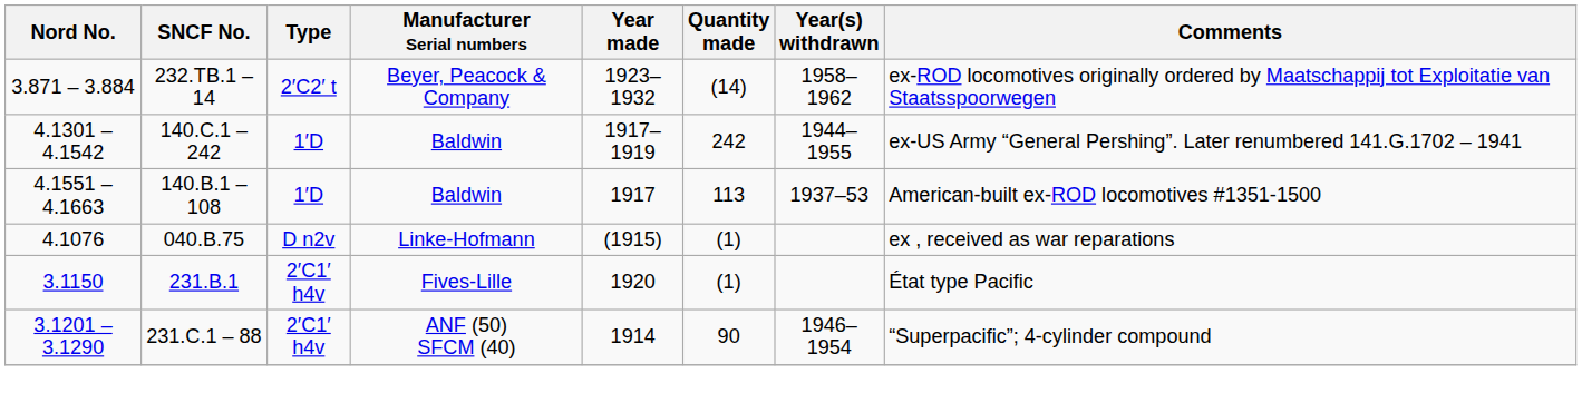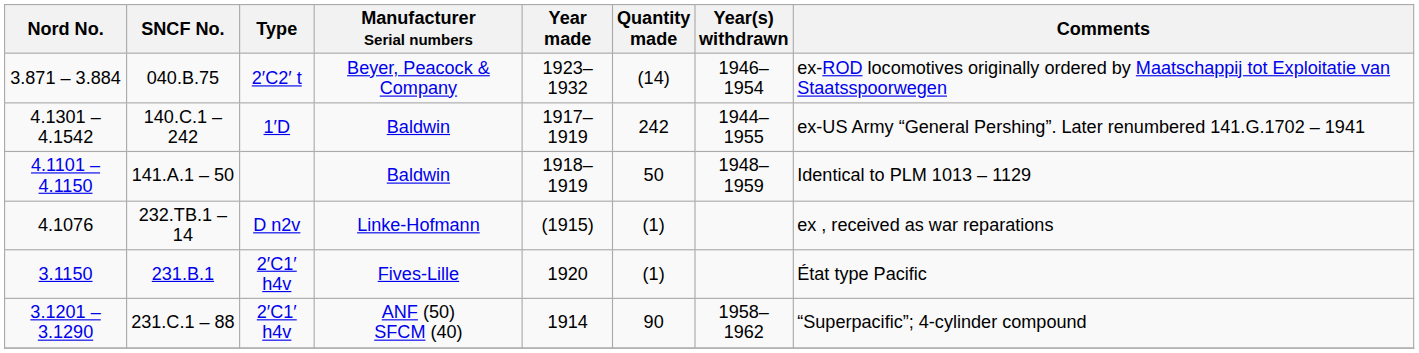 <table class="wikitable" style="text-align:center">
 <tr>
 <th>Nord No.</th>
 <th>SNCF No.</th>
 <th>Type</th>
 <th>Manufacturer<br><small>Serial numbers</small></th>
 <th>Year<br>made</th>
 <th>Quantity<br>made</th>
 <th>Year(s)<br>withdrawn</th>
 <th>Comments</th>
 </tr>
 <tr>
 <td>3.871 – 3.884</td>
-<td>232.TB.1 – 14</td>
+<td>040.B.75</td>
 <td><a href='#'>2′C2′ t</a></td>
 <td><a href='#'>Beyer, Peacock & Company</a></td>
 <td>1923–1932</td>
 <td>(14)</td>
-<td>1958–1962</td>
+<td>1946–1954</td>
 <td align=left>ex-<a href='#'>ROD</a> locomotives originally ordered by <a href='#'>Maatschappij tot Exploitatie van Staatsspoorwegen</a> </td>
 </tr>
 <tr>
 <td>4.1301 – 4.1542</td>
 <td>140.C.1 – 242</td>
 <td><a href='#'>1′D</a></td>
 <td><a href='#'>Baldwin</a></td>
 <td>1917–1919</td>
 <td>242</td>
 <td>1944–1955</td>
 <td align=left>ex-US Army “General Pershing”. Later renumbered 141.G.1702 – 1941 </td>
 </tr>
 <tr>
-<td>4.1551 – 4.1663</td>
-<td>140.B.1 – 108</td>
-<td><a href='#'>1′D</a></td>
+<td><a href='#'>4.1101 – 4.1150</a></td>
+<td>141.A.1 – 50</td>
+<td></td>
 <td><a href='#'>Baldwin</a></td>
-<td>1917</td>
-<td>113</td>
-<td>1937–53</td>
-<td align=left>American-built ex-<a href='#'>ROD</a> locomotives  #1351-1500</td>
+<td>1918–1919</td>
+<td>50</td>
+<td>1948–1959</td>
+<td align=left>Identical to PLM 1013 – 1129 </td>
 </tr>
 <tr>
 <td>4.1076</td>
-<td>040.B.75</td>
+<td>232.TB.1 – 14</td>
 <td><a href='#'>D n2v</a></td>
 <td><a href='#'>Linke-Hofmann</a></td>
 <td>(1915)</td>
 <td>(1)</td>
 <td></td>
 <td align=left>ex , received as war reparations </td>
 </tr>
 <tr>
 <td><a href='#'>3.1150</a></td>
 <td><a href='#'>231.B.1</a></td>
 <td><a href='#'>2′C1′ h4v</a></td>
 <td><a href='#'>Fives-Lille</a></td>
 <td>1920</td>
 <td>(1)</td>
 <td></td>
 <td align=left>État type Pacific </td>
 </tr>
 <tr>
 <td><a href='#'>3.1201 – 3.1290</a></td>
 <td>231.C.1 – 88</td>
 <td><a href='#'>2′C1′ h4v</a></td>
 <td><a href='#'>ANF</a> (50)<br><a href='#'>SFCM</a> (40)</td>
 <td>1914</td>
 <td>90</td>
-<td>1946–1954</td>
+<td>1958–1962</td>
 <td align=left>“Superpacific”; 4-cylinder compound </td>
 </tr>
 <tr>
 </tr>
 </table>
